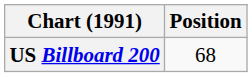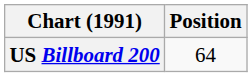 <table class="wikitable plainrowheaders" style="text-align:center">
 <tr>
 <th scope="col">Chart (1991)</th>
 <th scope="col">Position</th>
 </tr>
 <tr>
 <th scope="row">US <em><a href='#'>Billboard 200</a></em></th>
-<td>68</td>
+<td>64</td>
 </tr>
 </table>
